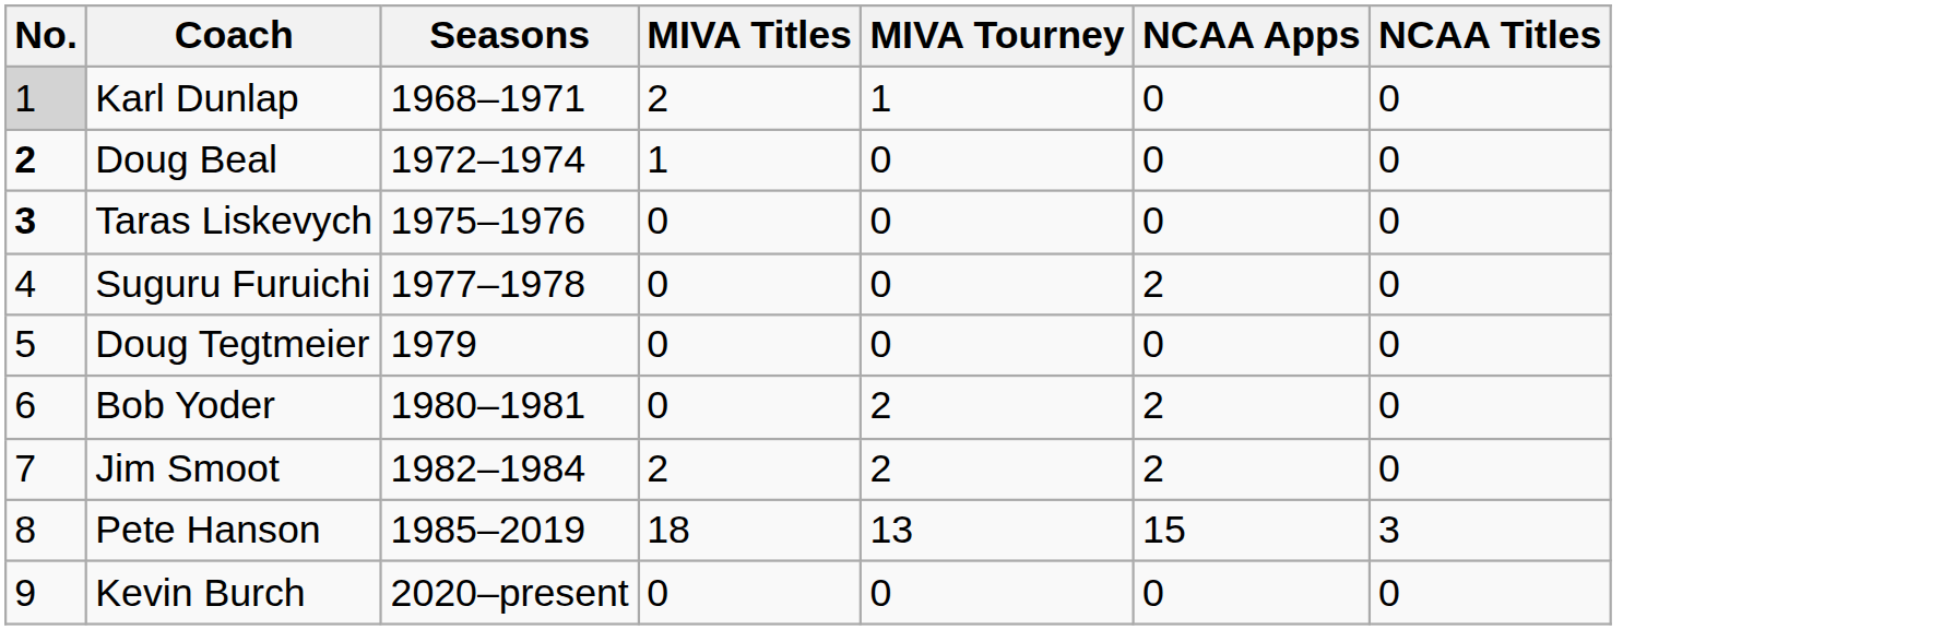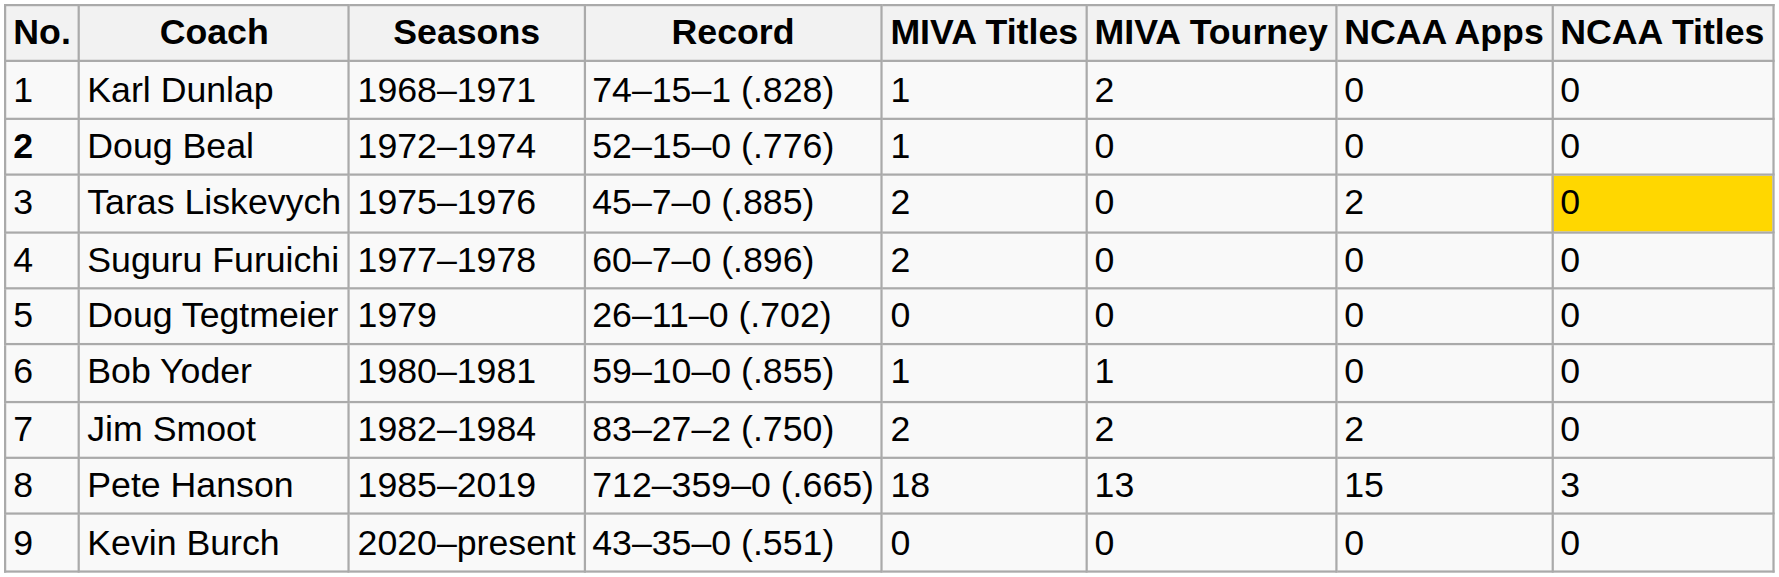 <table class="wikitable">
 <tr>
 <th>No.</th>
 <th>Coach</th>
 <th>Seasons</th>
+<th>Record</th>
 <th>MIVA Titles</th>
 <th>MIVA Tourney</th>
 <th>NCAA Apps</th>
 <th>NCAA Titles</th>
 </tr>
 <tr>
-<td style="background: lightgrey;">1</td>
+<td>1</td>
 <td>Karl Dunlap</td>
 <td>1968–1971</td>
+<td>74–15–1 (.828)</td>
+<td>1</td>
 <td>2</td>
-<td>1</td>
 <td>0</td>
 <td>0</td>
 </tr>
 <tr>
 <td><strong>2</strong></td>
 <td>Doug Beal</td>
 <td>1972–1974</td>
+<td>52–15–0 (.776)</td>
 <td>1</td>
 <td>0</td>
 <td>0</td>
 <td>0</td>
 </tr>
 <tr>
-<td><strong>3</strong></td>
+<td>3</td>
 <td>Taras Liskevych</td>
 <td>1975–1976</td>
+<td>45–7–0 (.885)</td>
+<td>2</td>
 <td>0</td>
-<td>0</td>
-<td>0</td>
-<td>0</td>
+<td>2</td>
+<td style="background: gold;">0</td>
 </tr>
 <tr>
 <td>4</td>
 <td>Suguru Furuichi</td>
 <td>1977–1978</td>
+<td>60–7–0 (.896)</td>
+<td>2</td>
 <td>0</td>
 <td>0</td>
-<td>2</td>
 <td>0</td>
 </tr>
 <tr>
 <td>5</td>
 <td>Doug Tegtmeier</td>
 <td>1979</td>
+<td>26–11–0 (.702)</td>
 <td>0</td>
 <td>0</td>
 <td>0</td>
 <td>0</td>
 </tr>
 <tr>
 <td>6</td>
 <td>Bob Yoder</td>
 <td>1980–1981</td>
+<td>59–10–0 (.855)</td>
+<td>1</td>
+<td>1</td>
 <td>0</td>
-<td>2</td>
-<td>2</td>
 <td>0</td>
 </tr>
 <tr>
 <td>7</td>
 <td>Jim Smoot</td>
 <td>1982–1984</td>
+<td>83–27–2 (.750)</td>
 <td>2</td>
 <td>2</td>
 <td>2</td>
 <td>0</td>
 </tr>
 <tr>
 <td>8</td>
 <td>Pete Hanson</td>
 <td>1985–2019</td>
+<td>712–359–0 (.665)</td>
 <td>18</td>
 <td>13</td>
 <td>15</td>
 <td>3</td>
 </tr>
 <tr>
 <td>9</td>
 <td>Kevin Burch</td>
 <td>2020–present</td>
+<td>43–35–0 (.551)</td>
 <td>0</td>
 <td>0</td>
 <td>0</td>
 <td>0</td>
 </tr>
 </table>
